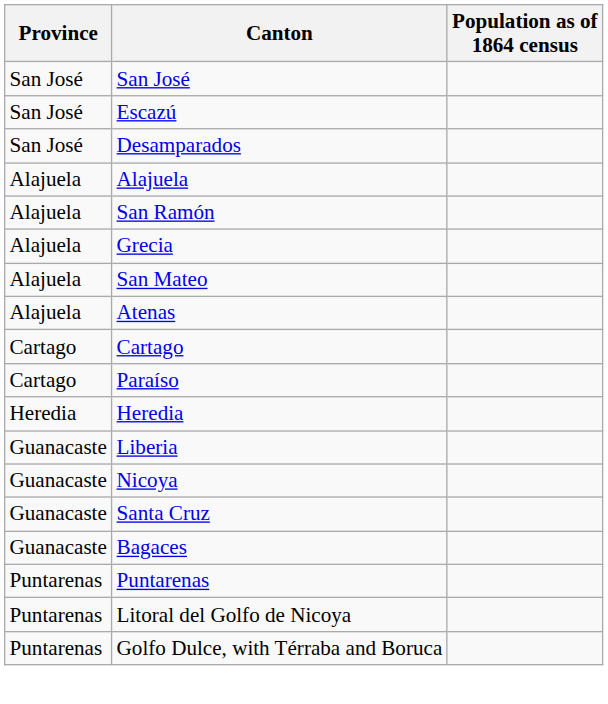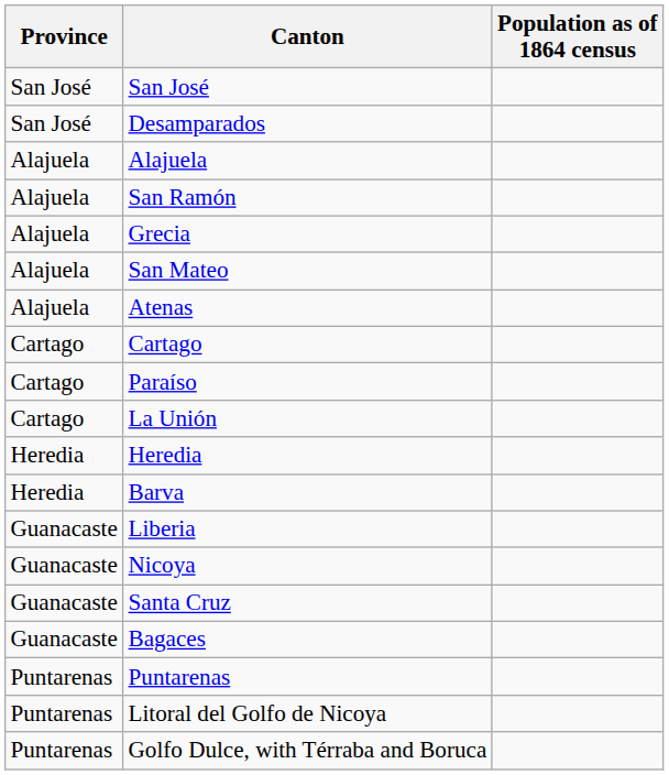 <table class="wikitable sortable" style="text-align: right;">
 <tr>
 <th>Province</th>
 <th>Canton</th>
 <th>Population as of<br>1864 census</th>
 </tr>
 <tr>
 <td style="text-align: left;">San José</td>
 <td style="text-align: left;"><a href='#'>San José</a></td>
-<td></td>
-</tr>
-<tr>
-<td style="text-align: left;">San José</td>
-<td style="text-align: left;"><a href='#'>Escazú</a></td>
 <td></td>
 </tr>
 <tr>
 <td style="text-align: left;">San José</td>
 <td style="text-align: left;"><a href='#'>Desamparados</a></td>
 <td></td>
 </tr>
 <tr>
 <td style="text-align: left;">Alajuela</td>
 <td style="text-align: left;"><a href='#'>Alajuela</a></td>
 <td></td>
 </tr>
 <tr>
 <td style="text-align: left;">Alajuela</td>
 <td style="text-align: left;"><a href='#'>San Ramón</a></td>
 <td></td>
 </tr>
 <tr>
 <td style="text-align: left;">Alajuela</td>
 <td style="text-align: left;"><a href='#'>Grecia</a></td>
 <td></td>
 </tr>
 <tr>
 <td style="text-align: left;">Alajuela</td>
 <td style="text-align: left;"><a href='#'>San Mateo</a></td>
 <td></td>
 </tr>
 <tr>
 <td style="text-align: left;">Alajuela</td>
 <td style="text-align: left;"><a href='#'>Atenas</a></td>
 <td></td>
 </tr>
 <tr>
 <td style="text-align: left;">Cartago</td>
 <td style="text-align: left;"><a href='#'>Cartago</a></td>
 <td></td>
 </tr>
 <tr>
 <td style="text-align: left;">Cartago</td>
 <td style="text-align: left;"><a href='#'>Paraíso</a></td>
 <td></td>
 </tr>
 <tr>
+<td style="text-align: left;">Cartago</td>
+<td style="text-align: left;"><a href='#'>La Unión</a></td>
+<td></td>
+</tr>
+<tr>
 <td style="text-align: left;">Heredia</td>
 <td style="text-align: left;"><a href='#'>Heredia</a></td>
+<td></td>
+</tr>
+<tr>
+<td style="text-align: left;">Heredia</td>
+<td style="text-align: left;"><a href='#'>Barva</a></td>
 <td></td>
 </tr>
 <tr>
 <td style="text-align: left;">Guanacaste</td>
 <td style="text-align: left;"><a href='#'>Liberia</a></td>
 <td></td>
 </tr>
 <tr>
 <td style="text-align: left;">Guanacaste</td>
 <td style="text-align: left;"><a href='#'>Nicoya</a></td>
 <td></td>
 </tr>
 <tr>
 <td style="text-align: left;">Guanacaste</td>
 <td style="text-align: left;"><a href='#'>Santa Cruz</a></td>
 <td></td>
 </tr>
 <tr>
 <td style="text-align: left;">Guanacaste</td>
 <td style="text-align: left;"><a href='#'>Bagaces</a></td>
 <td></td>
 </tr>
 <tr>
 <td style="text-align: left;">Puntarenas</td>
 <td style="text-align: left;"><a href='#'>Puntarenas</a></td>
 <td></td>
 </tr>
 <tr>
 <td style="text-align: left;">Puntarenas</td>
 <td style="text-align: left;">Litoral del Golfo de Nicoya</td>
 <td></td>
 </tr>
 <tr>
 <td style="text-align: left;">Puntarenas</td>
 <td style="text-align: left;">Golfo Dulce, with Térraba and Boruca</td>
 <td></td>
 </tr>
 </table>
